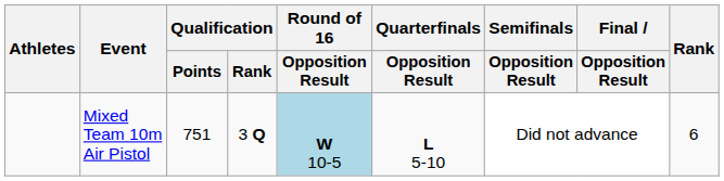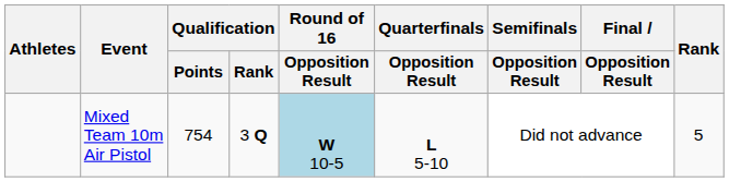 <table class="wikitable" style="font-size:90%;">
 <tr>
 <th rowspan=2>Athletes</th>
 <th rowspan=2>Event</th>
 <th colspan=2>Qualification</th>
 <th>Round of 16</th>
 <th>Quarterfinals</th>
 <th>Semifinals</th>
 <th>Final / </th>
 <th rowspan=2>Rank</th>
 </tr>
 <tr style="font-size:95%">
 <th>Points</th>
 <th>Rank</th>
 <th>Opposition<br>Result</th>
 <th>Opposition<br>Result</th>
 <th>Opposition<br>Result</th>
 <th>Opposition<br>Result</th>
 </tr>
 <tr align=center>
 <td align=left><br></td>
 <td align=left><a href='#'>Mixed Team 10m Air Pistol</a></td>
-<td>751</td>
+<td>754</td>
 <td>3 <strong>Q</strong></td>
 <td style="background: lightblue;"><br><br><strong>W</strong><br>10-5</td>
 <td><br><br><strong>L</strong><br>5-10</td>
 <td style="text-align:center; background:white;" colspan=2>Did not advance</td>
-<td>6</td>
+<td>5</td>
 </tr>
 </table>
